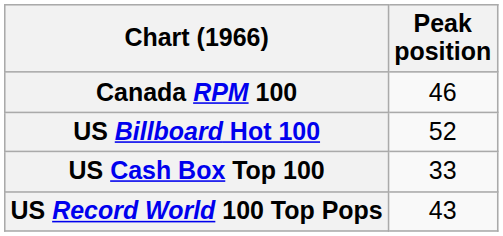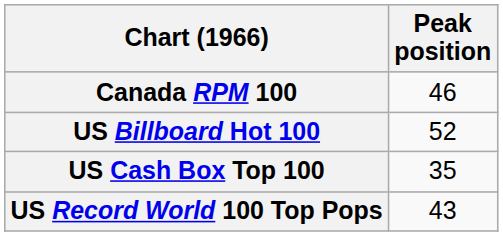 <table class="wikitable sortable plainrowheaders" style="text-align:center">
 <tr>
 <th>Chart (1966)</th>
 <th>Peak<br>position</th>
 </tr>
 <tr>
 <th scope="row">Canada <em><a href='#'>RPM</a></em> 100</th>
 <td style="text-align:center;">46</td>
 </tr>
 <tr>
 <th scope="row">US <a href='#'><em>Billboard</em> Hot 100</a></th>
 <td style="text-align:center;">52</td>
 </tr>
 <tr>
 <th scope="row">US <a href='#'>Cash Box</a> Top 100</th>
-<td style="text-align:center;">33</td>
+<td style="text-align:center;">35</td>
 </tr>
 <tr>
 <th scope="row">US <em><a href='#'>Record World</a></em> 100 Top Pops</th>
 <td style="text-align:center;">43</td>
 </tr>
 </table>
